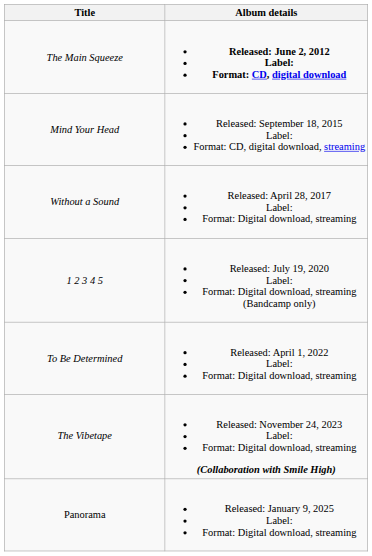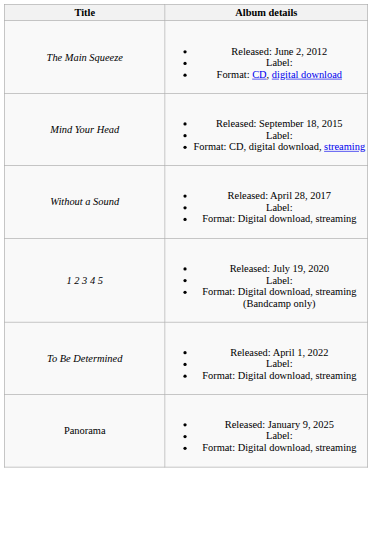 <table class="wikitable plainrowheaders" style="text-align:center">
 <tr>
 <th scope="col" style="width:15em;">Title</th>
 <th scope="col" style="width:19em;">Album details</th>
 </tr>
 <tr>
 <td><em>The Main Squeeze</em></td>
-<td><strong><br><ul><li>Released: June 2, 2012</li><li>Label:</li><li>Format: <a href='#'>CD</a>, <a href='#'>digital download</a></li></ul></strong></td>
+<td><br><ul><li>Released: June 2, 2012</li><li>Label:</li><li>Format: <a href='#'>CD</a>, <a href='#'>digital download</a></li></ul></td>
 </tr>
 <tr>
 <td><em>Mind Your Head</em></td>
 <td><br><ul><li>Released: September 18, 2015</li><li>Label:</li><li>Format: CD, digital download, <a href='#'>streaming</a></li></ul></td>
 </tr>
 <tr>
 <td><em>Without a Sound</em></td>
 <td><br><ul><li>Released: April 28, 2017</li><li>Label:</li><li>Format: Digital download, streaming</li></ul></td>
 </tr>
 <tr>
 <td><em> 1 2 3 4 5</em></td>
 <td><br><ul><li>Released: July 19, 2020</li><li>Label:</li><li>Format: Digital download, streaming (Bandcamp only)</li></ul></td>
 </tr>
 <tr>
 <td><em>To Be Determined</em></td>
 <td><br><ul><li>Released: April 1, 2022</li><li>Label:</li><li>Format: Digital download, streaming</li></ul></td>
 </tr>
 <tr>
-<td><em>The Vibetape</em></td>
-<td><br><ul><li>Released: November 24, 2023</li><li>Label:</li><li>Format: Digital download, streaming</li></ul><strong><em>(Collaboration with Smile High)</em></strong></td>
-</tr>
-<tr>
 <td>Panorama</td>
 <td><br><ul><li>Released: January 9, 2025</li><li>Label:</li><li>Format: Digital download, streaming</li></ul></td>
 </tr>
 </table>
